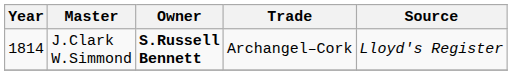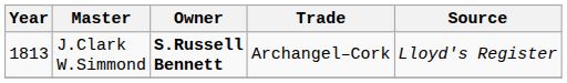 <table class=" wikitable">
 <tr>
 <th>Year</th>
 <th>Master</th>
 <th>Owner</th>
 <th>Trade</th>
 <th>Source</th>
 </tr>
 <tr>
-<td>1814</td>
+<td>1813</td>
 <td>J.Clark<br>W.Simmond</td>
 <td><strong>S.Russell<br>Bennett</strong></td>
 <td>Archangel–Cork</td>
 <td><em>Lloyd's Register</em></td>
 </tr>
 <tr>
 </tr>
 </table>
